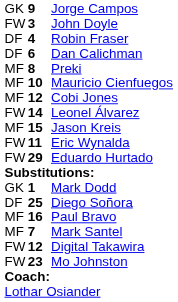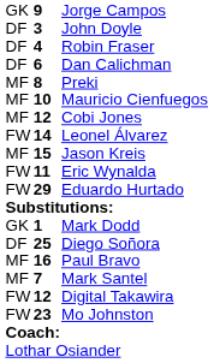 <table cellspacing="0" cellpadding="0" style="font-size:90%; margin:0.2em auto;">
 <tr>
 <th width="25"></th>
 <th width="25"></th>
 </tr>
 <tr>
 <td>GK</td>
 <td><strong>9</strong></td>
 <td> <a href='#'>Jorge Campos</a></td>
 <td></td>
 <td></td>
 </tr>
 <tr>
-<td>FW</td>
+<td>DF</td>
 <td><strong>3</strong></td>
 <td> <a href='#'>John Doyle</a></td>
 </tr>
 <tr>
 <td>DF</td>
 <td><strong>4</strong></td>
 <td> <a href='#'>Robin Fraser</a></td>
 </tr>
 <tr>
 <td>DF</td>
 <td><strong>6</strong></td>
 <td> <a href='#'>Dan Calichman</a></td>
 <td></td>
 <td></td>
 </tr>
 <tr>
 <td>MF</td>
 <td><strong>8</strong></td>
 <td> <a href='#'>Preki</a></td>
 </tr>
 <tr>
 <td>MF</td>
 <td><strong>10</strong></td>
 <td> <a href='#'>Mauricio Cienfuegos</a></td>
 <td></td>
 <td></td>
 </tr>
 <tr>
 <td>MF</td>
 <td><strong>12</strong></td>
 <td> <a href='#'>Cobi Jones</a></td>
 <td></td>
 <td></td>
 </tr>
 <tr>
 <td>FW</td>
 <td><strong>14</strong></td>
 <td> <a href='#'>Leonel Álvarez</a></td>
 </tr>
 <tr>
 <td>MF</td>
 <td><strong>15</strong></td>
 <td> <a href='#'>Jason Kreis</a></td>
 </tr>
 <tr>
 <td>FW</td>
 <td><strong>11</strong></td>
 <td> <a href='#'>Eric Wynalda</a></td>
 <td></td>
 <td></td>
 </tr>
 <tr>
 <td>FW</td>
 <td><strong>29</strong></td>
 <td> <a href='#'>Eduardo Hurtado</a></td>
 <td></td>
 <td></td>
 </tr>
 <tr>
 <td colspan=3><strong>Substitutions:</strong></td>
 </tr>
 <tr>
 <td>GK</td>
 <td><strong>1</strong></td>
 <td> <a href='#'>Mark Dodd</a></td>
 <td></td>
 <td></td>
 </tr>
 <tr>
 <td>DF</td>
 <td><strong>25</strong></td>
 <td> <a href='#'>Diego Soñora</a></td>
 <td></td>
 <td></td>
 </tr>
 <tr>
 <td>MF</td>
 <td><strong>16</strong></td>
 <td> <a href='#'>Paul Bravo</a></td>
 <td></td>
 <td></td>
 </tr>
 <tr>
 <td>MF</td>
 <td><strong>7</strong></td>
 <td> <a href='#'>Mark Santel</a></td>
 <td></td>
 <td></td>
 </tr>
 <tr>
 <td>FW</td>
 <td><strong>12</strong></td>
 <td> <a href='#'>Digital Takawira</a></td>
 <td></td>
 <td></td>
 </tr>
 <tr>
 <td>FW</td>
 <td><strong>23</strong></td>
 <td> <a href='#'>Mo Johnston</a></td>
 <td></td>
 <td></td>
 </tr>
 <tr>
 <td colspan=3><strong>Coach:</strong></td>
 </tr>
 <tr>
 <td colspan=4> <a href='#'>Lothar Osiander</a></td>
 </tr>
 </table>
